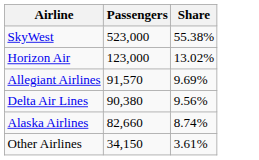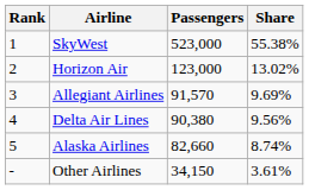 <table class="wikitable sortable" style="font-size: 95%">
 <tr>
+<th>Rank</th>
 <th>Airline</th>
 <th>Passengers</th>
 <th>Share</th>
 </tr>
 <tr>
+<td>1</td>
 <td><a href='#'>SkyWest</a></td>
 <td>523,000</td>
 <td>55.38%</td>
 </tr>
 <tr>
+<td>2</td>
 <td><a href='#'>Horizon Air</a></td>
 <td>123,000</td>
 <td>13.02%</td>
 </tr>
 <tr>
+<td>3</td>
 <td><a href='#'>Allegiant Airlines</a></td>
 <td>91,570</td>
 <td>9.69%</td>
 </tr>
 <tr>
+<td>4</td>
 <td><a href='#'>Delta Air Lines</a></td>
 <td>90,380</td>
 <td>9.56%</td>
 </tr>
 <tr>
+<td>5</td>
 <td><a href='#'>Alaska Airlines</a></td>
 <td>82,660</td>
 <td>8.74%</td>
 </tr>
 <tr>
+<td>-</td>
 <td>Other Airlines</td>
 <td>34,150</td>
 <td>3.61%</td>
 </tr>
 </table>
